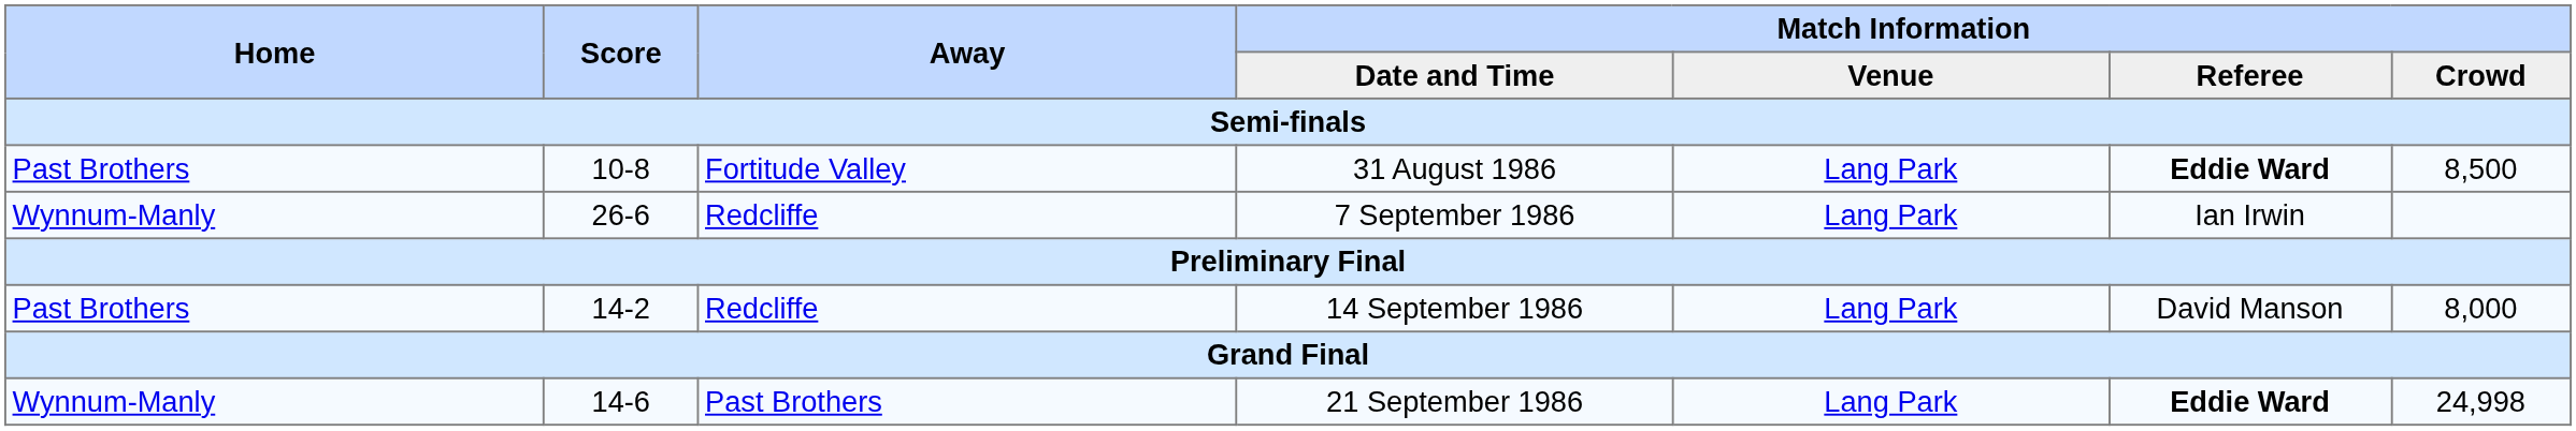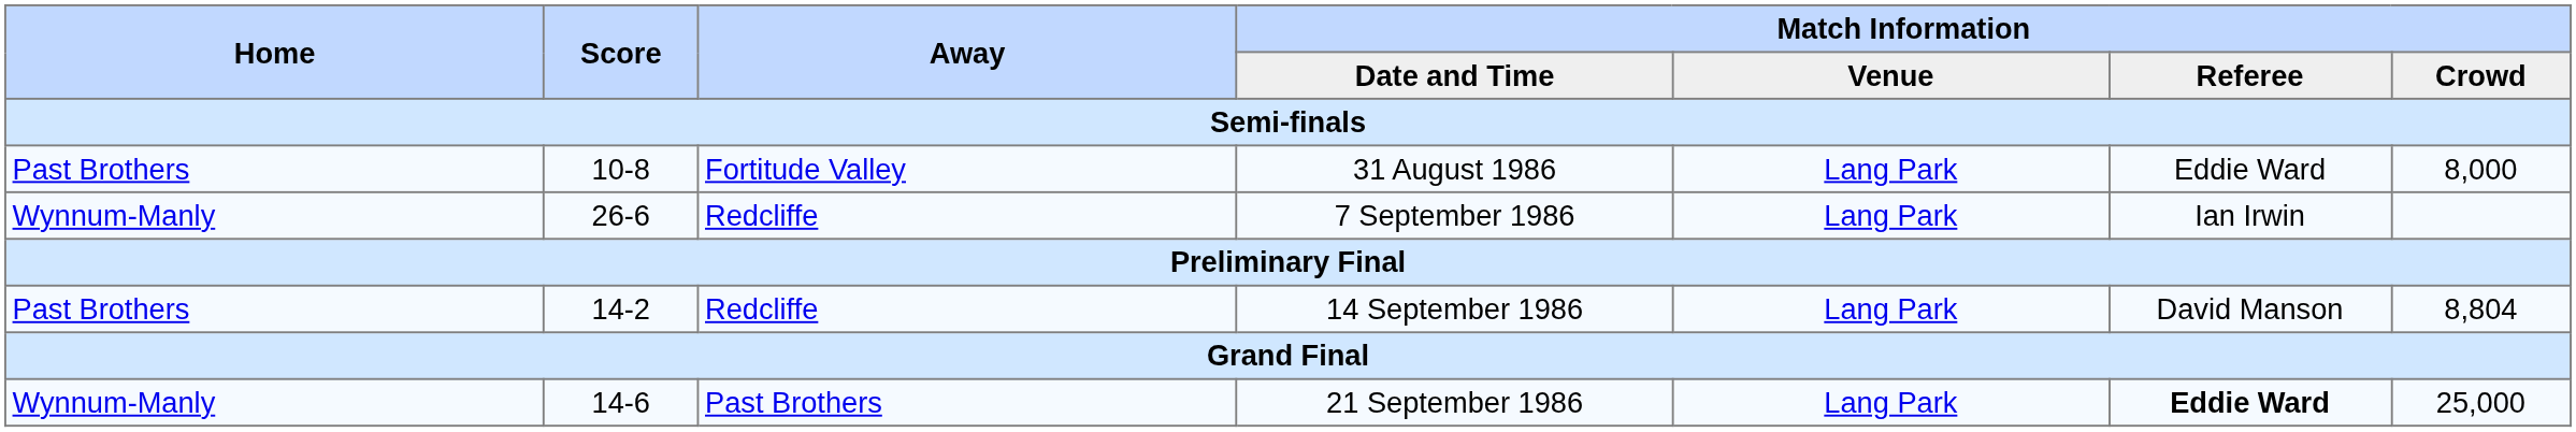 <table border=1 style="border-collapse:collapse; font-size:90%; text-align:center;" cellpadding=3 cellspacing=0 width=100%>
 <tr bgcolor=#C1D8FF>
 <th rowspan=2 width=21%>Home</th>
 <th rowspan=2 width=6%>Score</th>
 <th rowspan=2 width=21%>Away</th>
 <th colspan=6>Match Information</th>
 </tr>
 <tr bgcolor=#EFEFEF>
 <th width=17%>Date and Time</th>
 <th width=17%>Venue</th>
 <th width=11%>Referee</th>
 <th width=7%>Crowd</th>
 </tr>
 <tr bgcolor="#D0E7FF">
 <td colspan=7><strong>Semi-finals</strong></td>
 </tr>
 <tr bgcolor=#F5FAFF>
 <td align=left> <a href='#'>Past Brothers</a></td>
 <td>10-8</td>
 <td align=left> <a href='#'>Fortitude Valley</a></td>
 <td>31 August 1986</td>
 <td><a href='#'>Lang Park</a></td>
-<td><strong>Eddie Ward</strong></td>
-<td>8,500</td>
+<td>Eddie Ward</td>
+<td>8,000</td>
 </tr>
 <tr bgcolor=#F5FAFF>
 <td align=left> <a href='#'>Wynnum-Manly</a></td>
 <td>26-6</td>
 <td align=left> <a href='#'>Redcliffe</a></td>
 <td>7 September 1986</td>
 <td><a href='#'>Lang Park</a></td>
 <td>Ian Irwin</td>
 <td></td>
 </tr>
 <tr bgcolor="#D0E7FF">
 <td colspan=7><strong>Preliminary Final</strong></td>
 </tr>
 <tr bgcolor=#F5FAFF>
 <td align=left> <a href='#'>Past Brothers</a></td>
 <td>14-2</td>
 <td align=left> <a href='#'>Redcliffe</a></td>
 <td>14 September 1986</td>
 <td><a href='#'>Lang Park</a></td>
 <td>David Manson</td>
-<td>8,000</td>
+<td>8,804</td>
 </tr>
 <tr bgcolor="#D0E7FF">
 <td colspan=7><strong>Grand Final</strong></td>
 </tr>
 <tr bgcolor=#F5FAFF>
 <td align=left> <a href='#'>Wynnum-Manly</a></td>
 <td>14-6</td>
 <td align=left> <a href='#'>Past Brothers</a></td>
 <td>21 September 1986</td>
 <td><a href='#'>Lang Park</a></td>
 <td><strong>Eddie Ward</strong></td>
-<td>24,998</td>
+<td>25,000</td>
 </tr>
 </table>
